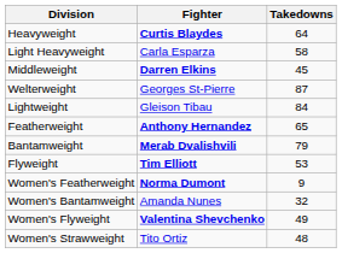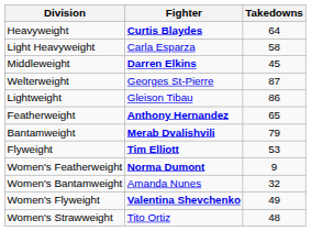 <table class=wikitable>
 <tr>
 <th>Division</th>
 <th>Fighter</th>
 <th>Takedowns</th>
 </tr>
 <tr>
 <td>Heavyweight</td>
 <td> <strong><a href='#'>Curtis Blaydes</a></strong></td>
 <td align=center>64</td>
 </tr>
 <tr>
 <td>Light Heavyweight</td>
 <td> <a href='#'>Carla Esparza</a></td>
 <td align=center>58</td>
 </tr>
 <tr>
 <td>Middleweight</td>
 <td> <strong><a href='#'>Darren Elkins</a></strong></td>
 <td align=center>45</td>
 </tr>
 <tr>
 <td>Welterweight</td>
 <td> <a href='#'>Georges St-Pierre</a></td>
 <td align=center>87</td>
 </tr>
 <tr>
 <td>Lightweight</td>
 <td> <a href='#'>Gleison Tibau</a></td>
-<td align=center>84</td>
+<td align=center>86</td>
 </tr>
 <tr>
 <td>Featherweight</td>
 <td> <strong><a href='#'>Anthony Hernandez</a></strong></td>
 <td align=center>65</td>
 </tr>
 <tr>
 <td>Bantamweight</td>
 <td> <strong><a href='#'>Merab Dvalishvili</a></strong></td>
 <td align=center>79</td>
 </tr>
 <tr>
 <td>Flyweight</td>
 <td> <strong><a href='#'>Tim Elliott</a></strong></td>
 <td align=center>53</td>
 </tr>
 <tr>
 <td>Women's Featherweight</td>
 <td> <strong><a href='#'>Norma Dumont</a></strong></td>
 <td align=center>9</td>
 </tr>
 <tr>
 <td>Women's Bantamweight</td>
 <td> <a href='#'>Amanda Nunes</a></td>
 <td align=center>32</td>
 </tr>
 <tr>
 <td>Women's Flyweight</td>
 <td> <strong><a href='#'>Valentina Shevchenko</a></strong></td>
 <td align=center>49</td>
 </tr>
 <tr>
 <td>Women's Strawweight</td>
 <td> <a href='#'>Tito Ortiz</a></td>
 <td align=center>48</td>
 </tr>
 </table>
